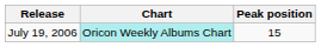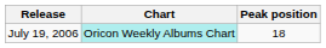 <table class="wikitable">
 <tr>
 <th align="left">Release</th>
 <th align="left">Chart</th>
 <th align="left">Peak position</th>
 </tr>
 <tr>
 <td align="left">July 19, 2006</td>
 <td align="left" style="background: paleturquoise;">Oricon Weekly Albums Chart</td>
-<td align="center">15</td>
+<td align="center">18</td>
 </tr>
 </table>
